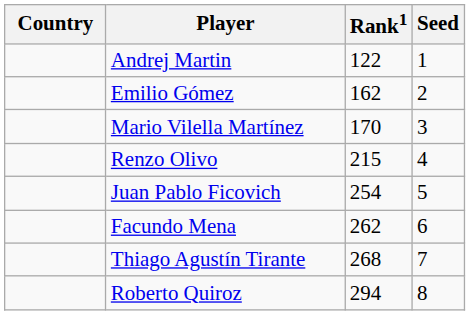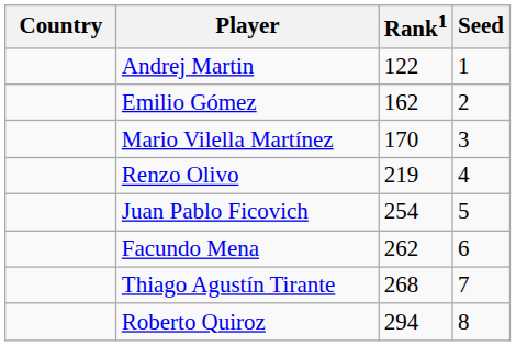 <table class="sortable wikitable">
 <tr>
 <th width="70">Country</th>
 <th width="175">Player</th>
 <th>Rank<sup>1</sup></th>
 <th>Seed</th>
 </tr>
 <tr>
 <td></td>
 <td><a href='#'>Andrej Martin</a></td>
 <td>122</td>
 <td>1</td>
 </tr>
 <tr>
 <td></td>
 <td><a href='#'>Emilio Gómez</a></td>
 <td>162</td>
 <td>2</td>
 </tr>
 <tr>
 <td></td>
 <td><a href='#'>Mario Vilella Martínez</a></td>
 <td>170</td>
 <td>3</td>
 </tr>
 <tr>
 <td></td>
 <td><a href='#'>Renzo Olivo</a></td>
-<td>215</td>
+<td>219</td>
 <td>4</td>
 </tr>
 <tr>
 <td></td>
 <td><a href='#'>Juan Pablo Ficovich</a></td>
 <td>254</td>
 <td>5</td>
 </tr>
 <tr>
 <td></td>
 <td><a href='#'>Facundo Mena</a></td>
 <td>262</td>
 <td>6</td>
 </tr>
 <tr>
 <td></td>
 <td><a href='#'>Thiago Agustín Tirante</a></td>
 <td>268</td>
 <td>7</td>
 </tr>
 <tr>
 <td></td>
 <td><a href='#'>Roberto Quiroz</a></td>
 <td>294</td>
 <td>8</td>
 </tr>
 </table>
